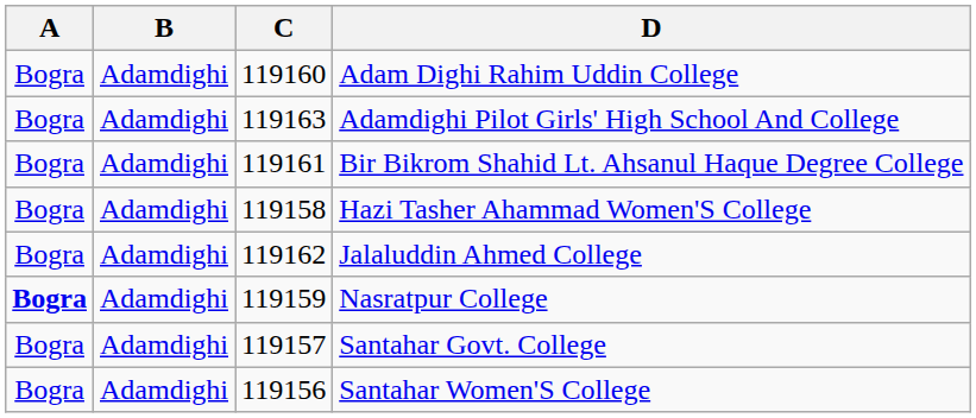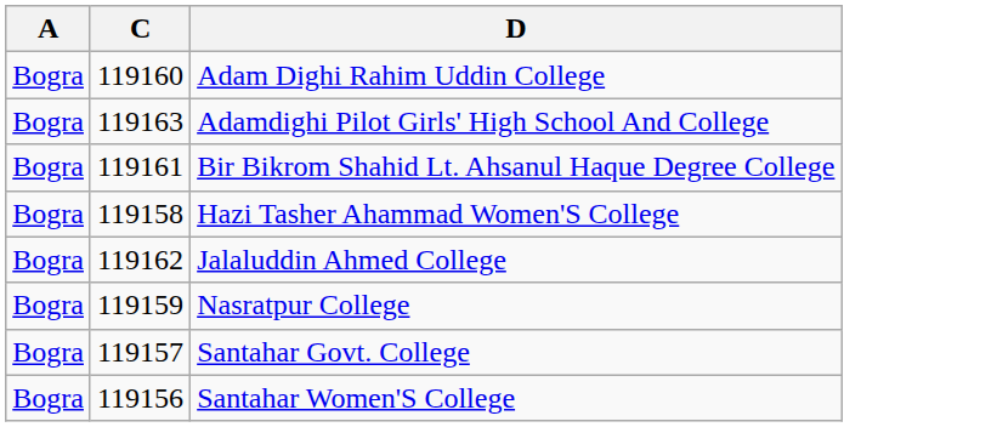 <table class="wikitable">
 <tr>
 <th style="text-align: center;">A</th>
-<th style="text-align: center;">B</th>
 <th style="text-align: center;">C</th>
 <th style="text-align: center;">D</th>
 </tr>
 <tr>
 <td style="text-align: center;"><a href='#'>Bogra</a></td>
-<td style="text-align: center;"><a href='#'>Adamdighi</a></td>
 <td style="text-align: center;">119160</td>
 <td><a href='#'>Adam Dighi Rahim Uddin College</a></td>
 </tr>
 <tr>
 <td style="text-align: center;"><a href='#'>Bogra</a></td>
-<td style="text-align: center;"><a href='#'>Adamdighi</a></td>
 <td style="text-align: center;">119163</td>
 <td><a href='#'>Adamdighi Pilot Girls' High School And College</a></td>
 </tr>
 <tr>
 <td style="text-align: center;"><a href='#'>Bogra</a></td>
-<td style="text-align: center;"><a href='#'>Adamdighi</a></td>
 <td style="text-align: center;">119161</td>
 <td><a href='#'>Bir Bikrom Shahid Lt. Ahsanul Haque Degree College</a></td>
 </tr>
 <tr>
 <td style="text-align: center;"><a href='#'>Bogra</a></td>
-<td style="text-align: center;"><a href='#'>Adamdighi</a></td>
 <td style="text-align: center;">119158</td>
 <td><a href='#'>Hazi Tasher Ahammad Women'S College</a></td>
 </tr>
 <tr>
 <td style="text-align: center;"><a href='#'>Bogra</a></td>
-<td style="text-align: center;"><a href='#'>Adamdighi</a></td>
 <td style="text-align: center;">119162</td>
 <td><a href='#'>Jalaluddin Ahmed College</a></td>
 </tr>
 <tr>
-<td style="text-align: center;"><strong><a href='#'>Bogra</a></strong></td>
-<td style="text-align: center;"><a href='#'>Adamdighi</a></td>
+<td style="text-align: center;"><a href='#'>Bogra</a></td>
 <td style="text-align: center;">119159</td>
 <td><a href='#'>Nasratpur College</a></td>
 </tr>
 <tr>
 <td style="text-align: center;"><a href='#'>Bogra</a></td>
-<td style="text-align: center;"><a href='#'>Adamdighi</a></td>
 <td style="text-align: center;">119157</td>
 <td><a href='#'>Santahar Govt. College</a></td>
 </tr>
 <tr>
 <td style="text-align: center;"><a href='#'>Bogra</a></td>
-<td style="text-align: center;"><a href='#'>Adamdighi</a></td>
 <td style="text-align: center;">119156</td>
 <td><a href='#'>Santahar Women'S College</a></td>
 </tr>
 </table>
